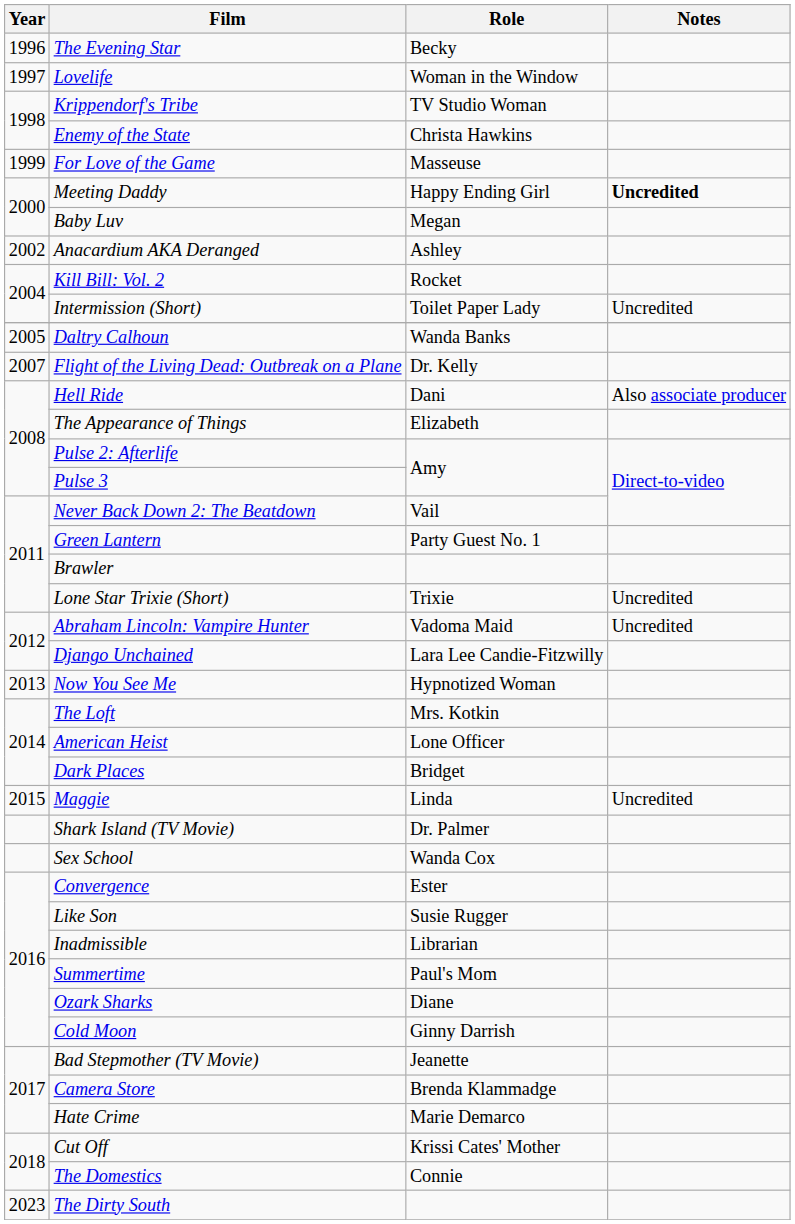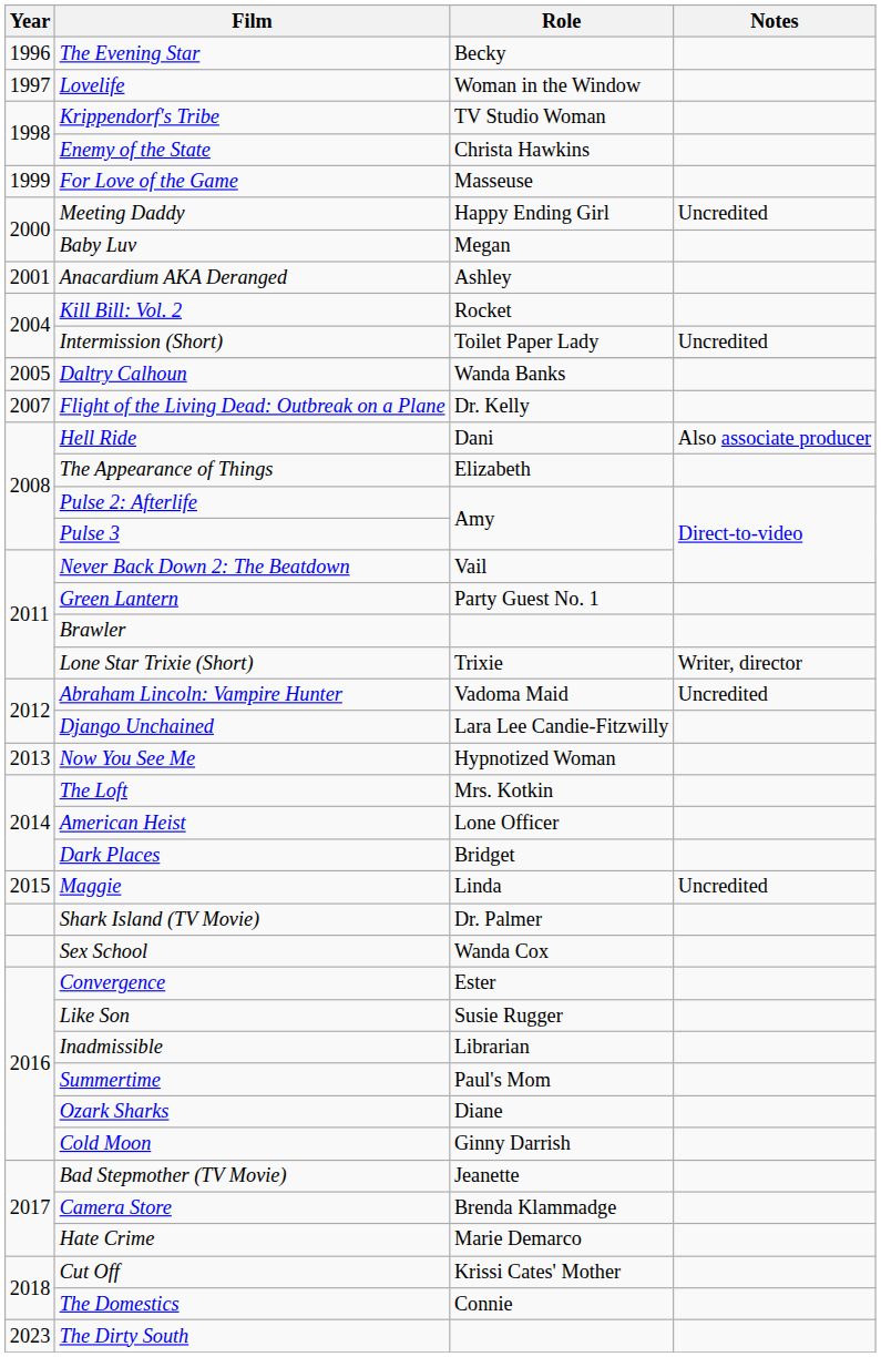 <table class="wikitable">
 <tr>
 <th>Year</th>
 <th>Film</th>
 <th>Role</th>
 <th>Notes</th>
 </tr>
 <tr>
 <td>1996</td>
 <td><em><a href='#'>The Evening Star</a></em></td>
 <td>Becky</td>
 <td></td>
 </tr>
 <tr>
 <td>1997</td>
 <td><em><a href='#'>Lovelife</a></em></td>
 <td>Woman in the Window</td>
 <td></td>
 </tr>
 <tr>
 <td rowspan=2>1998</td>
 <td><em><a href='#'>Krippendorf's Tribe</a></em></td>
 <td>TV Studio Woman</td>
 <td></td>
 </tr>
 <tr>
 <td><em><a href='#'>Enemy of the State</a></em></td>
 <td>Christa Hawkins</td>
 <td></td>
 </tr>
 <tr>
 <td>1999</td>
 <td><em><a href='#'>For Love of the Game</a></em></td>
 <td>Masseuse</td>
 <td></td>
 </tr>
 <tr>
 <td rowspan=2>2000</td>
 <td><em>Meeting Daddy</em></td>
 <td>Happy Ending Girl</td>
-<td><strong>Uncredited</strong></td>
+<td>Uncredited</td>
 </tr>
 <tr>
 <td><em>Baby Luv</em></td>
 <td>Megan</td>
 <td></td>
 </tr>
 <tr>
-<td>2002</td>
+<td>2001</td>
 <td><em>Anacardium AKA Deranged</em></td>
 <td>Ashley</td>
 <td></td>
 </tr>
 <tr>
 <td rowspan=2>2004</td>
 <td><em><a href='#'>Kill Bill: Vol. 2</a></em></td>
 <td>Rocket</td>
 <td></td>
 </tr>
 <tr>
 <td><em>Intermission (Short)</em></td>
 <td>Toilet Paper Lady</td>
 <td>Uncredited</td>
 </tr>
 <tr>
 </tr>
 <tr>
 <td>2005</td>
 <td><em><a href='#'>Daltry Calhoun</a></em></td>
 <td>Wanda Banks</td>
 <td></td>
 </tr>
 <tr>
 <td>2007</td>
 <td><em><a href='#'>Flight of the Living Dead: Outbreak on a Plane</a></em></td>
 <td>Dr. Kelly</td>
 <td></td>
 </tr>
 <tr>
 <td rowspan=4>2008</td>
 <td><em><a href='#'>Hell Ride</a></em></td>
 <td>Dani</td>
 <td>Also <a href='#'>associate producer</a></td>
 </tr>
 <tr>
 <td><em>The Appearance of Things</em></td>
 <td>Elizabeth</td>
 <td></td>
 </tr>
 <tr>
 <td><em><a href='#'>Pulse 2: Afterlife</a></em></td>
 <td rowspan=2>Amy</td>
 <td rowspan=3><a href='#'>Direct-to-video</a></td>
 </tr>
 <tr>
 <td><em><a href='#'>Pulse 3</a></em></td>
 </tr>
 <tr>
 <td rowspan=4>2011</td>
 <td><em><a href='#'>Never Back Down 2: The Beatdown</a></em></td>
 <td>Vail</td>
 </tr>
 <tr>
 <td><em><a href='#'>Green Lantern</a></em></td>
 <td>Party Guest No. 1</td>
 <td></td>
 </tr>
 <tr>
 <td><em>Brawler</em></td>
 <td></td>
 <td></td>
 </tr>
 <tr>
 <td><em>Lone Star Trixie (Short)</em></td>
 <td>Trixie</td>
-<td>Uncredited</td>
+<td>Writer, director</td>
 </tr>
 <tr>
 <td rowspan=2>2012</td>
 <td><em><a href='#'>Abraham Lincoln: Vampire Hunter</a></em></td>
 <td>Vadoma Maid</td>
 <td>Uncredited</td>
 </tr>
 <tr>
 <td><em><a href='#'>Django Unchained</a></em></td>
 <td>Lara Lee Candie-Fitzwilly</td>
 <td></td>
 </tr>
 <tr>
 <td>2013</td>
 <td><em><a href='#'>Now You See Me</a></em></td>
 <td>Hypnotized Woman</td>
 <td></td>
 </tr>
 <tr>
 <td rowspan=3>2014</td>
 <td><em><a href='#'>The Loft</a></em></td>
 <td>Mrs. Kotkin</td>
 <td></td>
 </tr>
 <tr>
 <td><em><a href='#'>American Heist</a></em></td>
 <td>Lone Officer</td>
 <td></td>
 </tr>
 <tr>
 <td><em><a href='#'>Dark Places</a></em></td>
 <td>Bridget</td>
 <td></td>
 </tr>
 <tr>
 <td rowspan3>2015</td>
 <td><em><a href='#'>Maggie</a></em></td>
 <td>Linda</td>
 <td>Uncredited</td>
 </tr>
 <tr>
 <td></td>
 <td><em>Shark Island (TV Movie)</em></td>
 <td>Dr. Palmer</td>
 <td></td>
 </tr>
 <tr>
 <td></td>
 <td><em>Sex School</em></td>
 <td>Wanda Cox</td>
 <td></td>
 </tr>
 <tr>
 <td rowspan=6>2016</td>
 <td><em><a href='#'>Convergence</a></em></td>
 <td>Ester</td>
 <td></td>
 </tr>
 <tr>
 <td><em>Like Son</em></td>
 <td>Susie Rugger</td>
 <td></td>
 </tr>
 <tr>
 <td><em>Inadmissible</em></td>
 <td>Librarian</td>
 <td></td>
 </tr>
 <tr>
 <td><em><a href='#'>Summertime</a></em></td>
 <td>Paul's Mom</td>
 <td></td>
 </tr>
 <tr>
 <td><em><a href='#'>Ozark Sharks</a></em></td>
 <td>Diane</td>
 <td></td>
 </tr>
 <tr>
 <td><em><a href='#'>Cold Moon</a></em></td>
 <td>Ginny Darrish</td>
 <td></td>
 </tr>
 <tr>
 <td rowspan=3>2017</td>
 <td><em>Bad Stepmother (TV Movie)</em></td>
 <td>Jeanette</td>
 <td></td>
 </tr>
 <tr>
 <td><em><a href='#'>Camera Store</a></em></td>
 <td>Brenda Klammadge</td>
 <td></td>
 </tr>
 <tr>
 <td><em>Hate Crime</em></td>
 <td>Marie Demarco</td>
 <td></td>
 </tr>
 <tr>
 <td rowspan=2>2018</td>
 <td><em>Cut Off</em></td>
 <td>Krissi Cates' Mother</td>
 <td></td>
 </tr>
 <tr>
 <td><em><a href='#'>The Domestics</a></em></td>
 <td>Connie</td>
 <td></td>
 </tr>
 <tr>
 <td>2023</td>
 <td><em><a href='#'>The Dirty South</a></em></td>
 <td></td>
 <td></td>
 </tr>
 </table>
